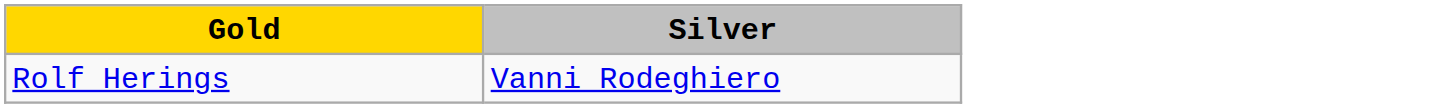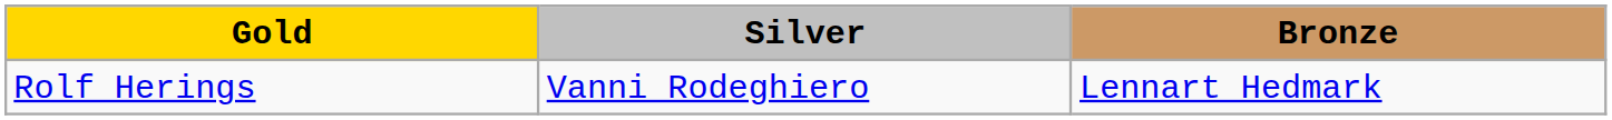 <table class="wikitable" style="text-align:left">
 <tr align="center">
 <td width=200 bgcolor=gold><strong>Gold</strong></td>
 <td width=200 bgcolor=silver><strong>Silver</strong></td>
+<td width=200 bgcolor=CC9966><strong>Bronze</strong></td>
 </tr>
 <tr>
 <td><a href='#'>Rolf Herings</a><br><em></em></td>
 <td><a href='#'>Vanni Rodeghiero</a><br><em></em></td>
+<td><a href='#'>Lennart Hedmark</a><br><em></em></td>
 </tr>
 </table>
